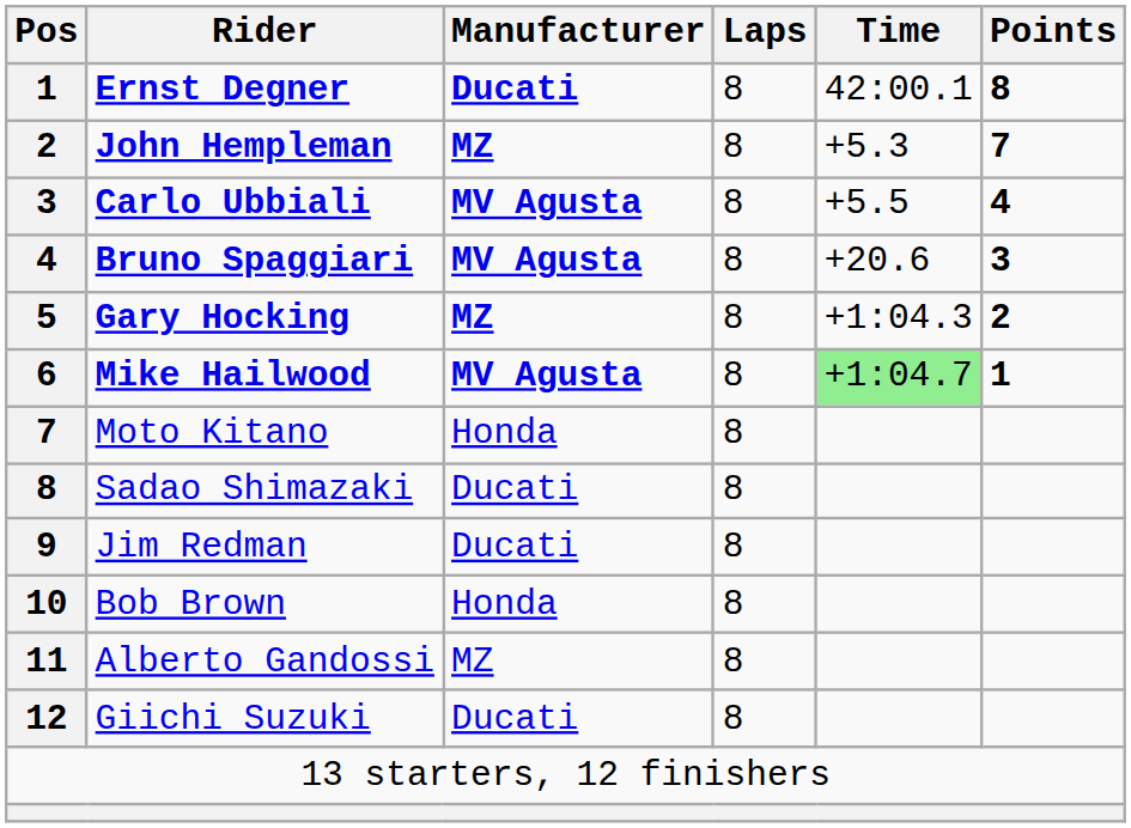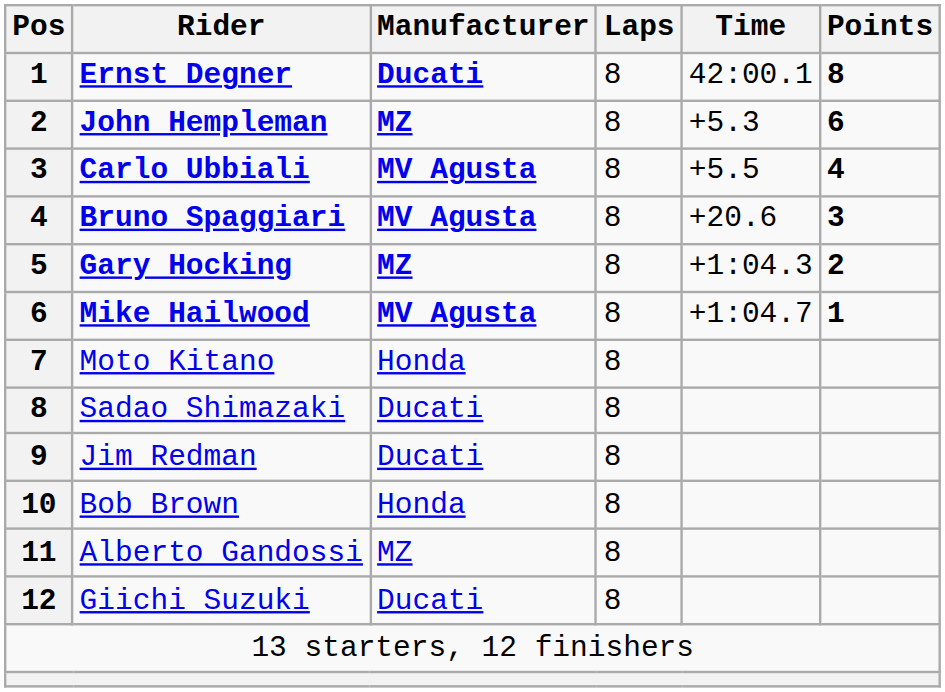 <table class="wikitable" style="font-size: 95%;">
 <tr>
 <th>Pos</th>
 <th>Rider</th>
 <th>Manufacturer</th>
 <th>Laps</th>
 <th>Time</th>
 <th>Points</th>
 </tr>
 <tr>
 <th>1</th>
 <td> <strong><a href='#'>Ernst Degner</a></strong></td>
 <td><strong><a href='#'>Ducati</a></strong></td>
 <td>8</td>
 <td>42:00.1</td>
 <td><strong>8</strong></td>
 </tr>
 <tr>
 <th>2</th>
 <td> <strong><a href='#'>John Hempleman</a></strong></td>
 <td><strong><a href='#'>MZ</a></strong></td>
 <td>8</td>
 <td>+5.3</td>
-<td><strong>7</strong></td>
+<td><strong>6</strong></td>
 </tr>
 <tr>
 <th>3</th>
 <td> <strong><a href='#'>Carlo Ubbiali</a></strong></td>
 <td><strong><a href='#'>MV Agusta</a></strong></td>
 <td>8</td>
 <td>+5.5</td>
 <td><strong>4</strong></td>
 </tr>
 <tr>
 <th>4</th>
 <td> <strong><a href='#'>Bruno Spaggiari</a></strong></td>
 <td><strong><a href='#'>MV Agusta</a></strong></td>
 <td>8</td>
 <td>+20.6</td>
 <td><strong>3</strong></td>
 </tr>
 <tr>
 <th>5</th>
 <td> <strong><a href='#'>Gary Hocking</a></strong></td>
 <td><strong><a href='#'>MZ</a></strong></td>
 <td>8</td>
 <td>+1:04.3</td>
 <td><strong>2</strong></td>
 </tr>
 <tr>
 <th>6</th>
 <td> <strong><a href='#'>Mike Hailwood</a></strong></td>
 <td><strong><a href='#'>MV Agusta</a></strong></td>
 <td>8</td>
-<td style="background: lightgreen;">+1:04.7</td>
+<td>+1:04.7</td>
 <td><strong>1</strong></td>
 </tr>
 <tr>
 <th>7</th>
 <td> <a href='#'>Moto Kitano</a></td>
 <td><a href='#'>Honda</a></td>
 <td>8</td>
 <td></td>
 <td></td>
 </tr>
 <tr>
 <th>8</th>
 <td> <a href='#'>Sadao Shimazaki</a></td>
 <td><a href='#'>Ducati</a></td>
 <td>8</td>
 <td></td>
 <td></td>
 </tr>
 <tr>
 <th>9</th>
 <td> <a href='#'>Jim Redman</a></td>
 <td><a href='#'>Ducati</a></td>
 <td>8</td>
 <td></td>
 <td></td>
 </tr>
 <tr>
 <th>10</th>
 <td> <a href='#'>Bob Brown</a></td>
 <td><a href='#'>Honda</a></td>
 <td>8</td>
 <td></td>
 <td></td>
 </tr>
 <tr>
 <th>11</th>
 <td> <a href='#'>Alberto Gandossi</a></td>
 <td><a href='#'>MZ</a></td>
 <td>8</td>
 <td></td>
 <td></td>
 </tr>
 <tr>
 <th>12</th>
 <td> <a href='#'>Giichi Suzuki</a></td>
 <td><a href='#'>Ducati</a></td>
 <td>8</td>
 <td></td>
 <td></td>
 </tr>
 <tr>
 <td colspan=6 align=center>13 starters, 12 finishers</td>
 </tr>
 <tr>
 <th colspan=6></th>
 </tr>
 </table>
